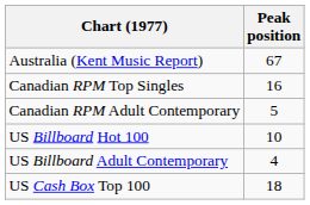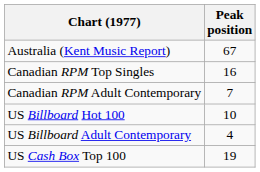 <table class="wikitable sortable">
 <tr>
 <th align="left">Chart (1977)</th>
 <th align="left">Peak<br>position</th>
 </tr>
 <tr>
 <td>Australia (<a href='#'>Kent Music Report</a>)</td>
 <td style="text-align:center;">67</td>
 </tr>
 <tr>
 <td>Canadian <em>RPM</em> Top Singles</td>
 <td style="text-align:center;">16</td>
 </tr>
 <tr>
 <td>Canadian <em>RPM</em> Adult Contemporary</td>
-<td style="text-align:center;">5</td>
+<td style="text-align:center;">7</td>
 </tr>
 <tr>
 <td>US <em><a href='#'>Billboard</a></em> <a href='#'>Hot 100</a></td>
 <td style="text-align:center;">10</td>
 </tr>
 <tr>
 <td>US <em>Billboard</em> <a href='#'>Adult Contemporary</a></td>
 <td style="text-align:center;">4</td>
 </tr>
 <tr>
 <td>US <em><a href='#'>Cash Box</a></em> Top 100</td>
-<td style="text-align:center;">18</td>
+<td style="text-align:center;">19</td>
 </tr>
 </table>
